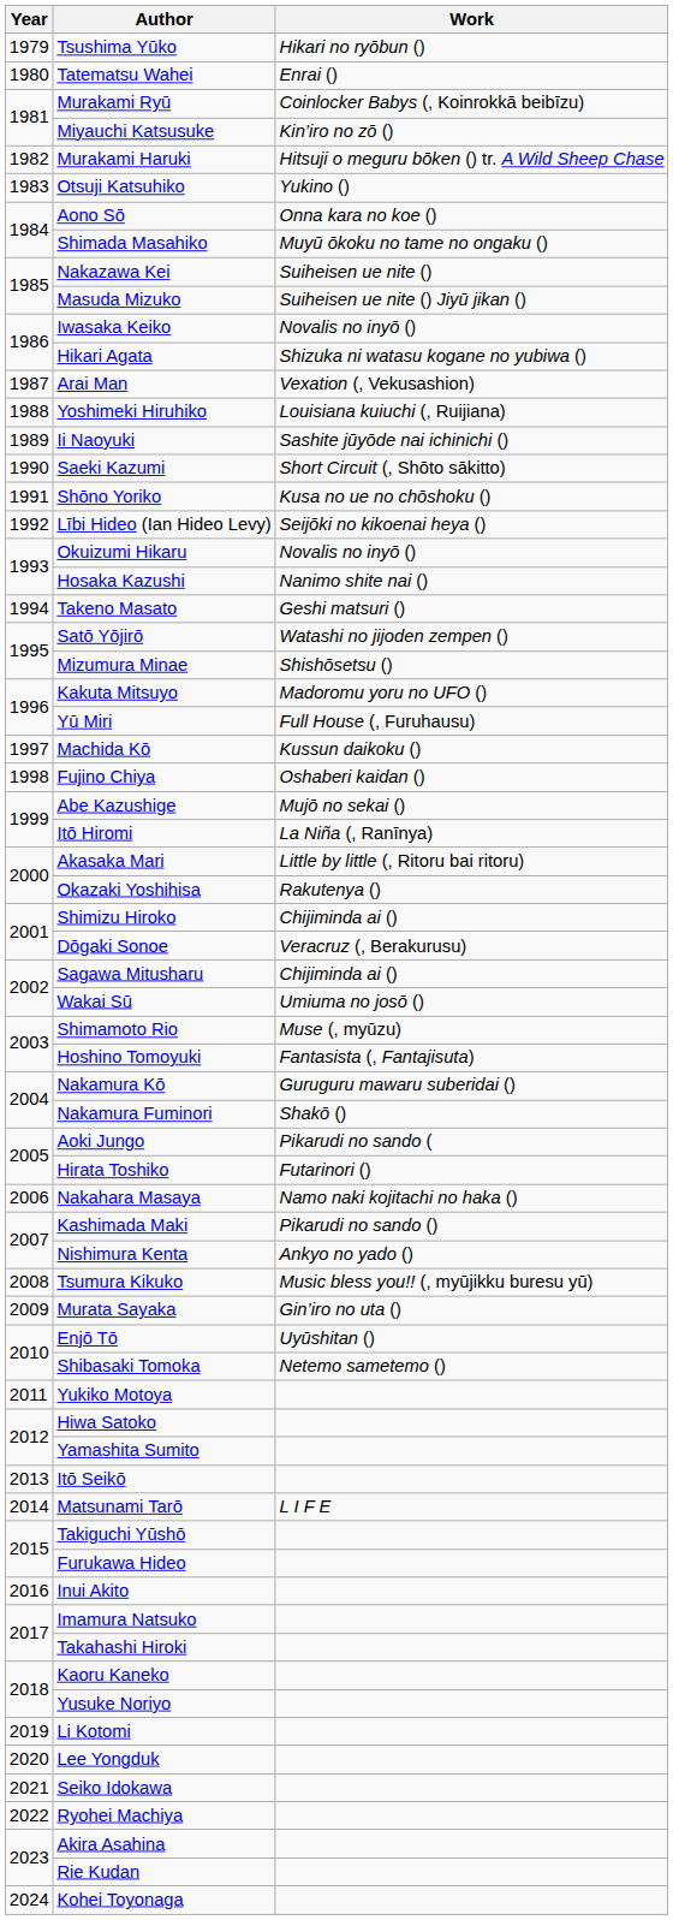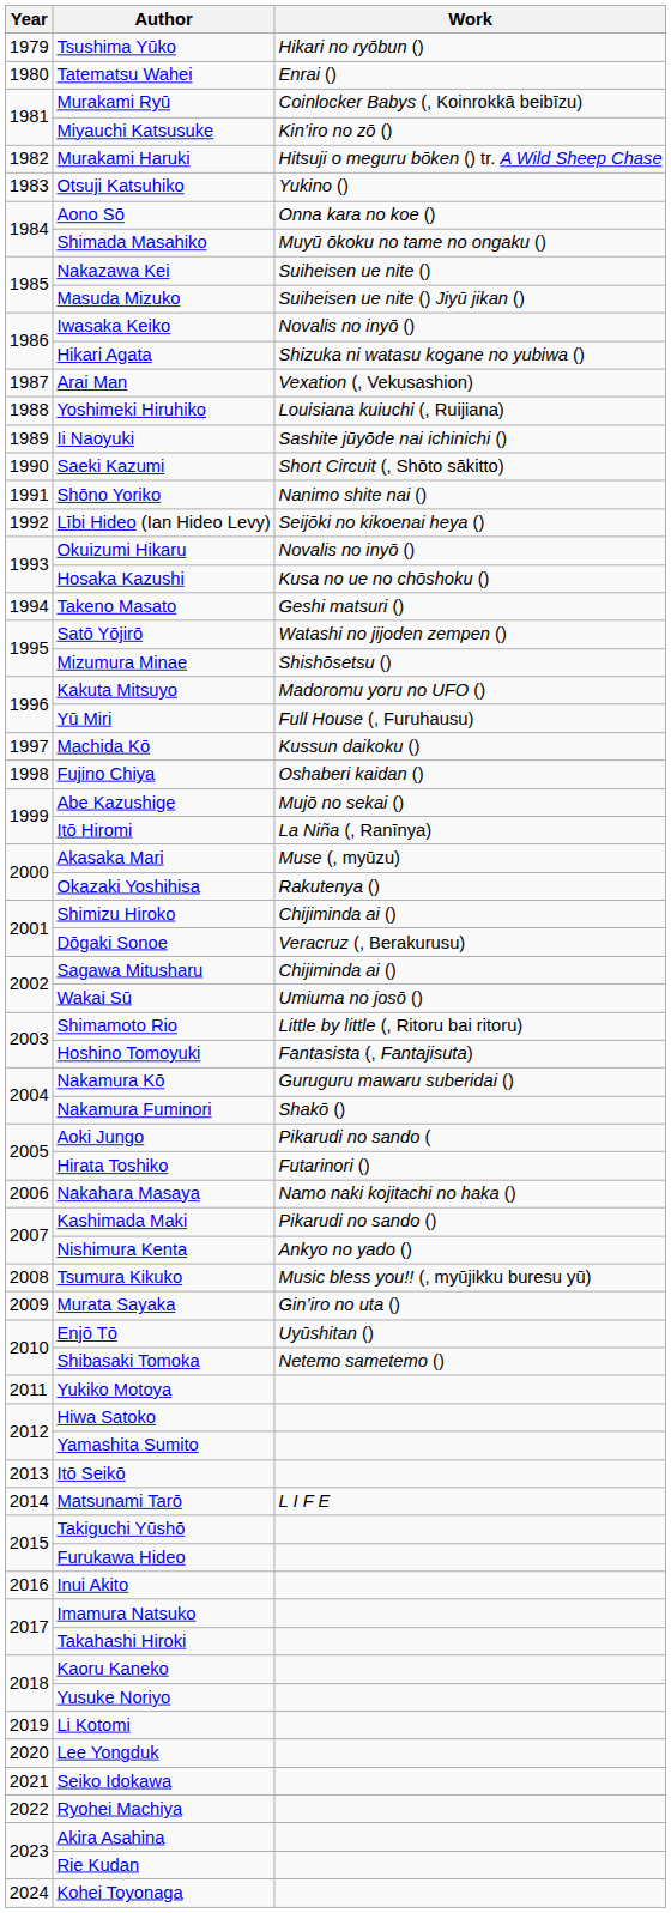 <table class="wikitable sortable zebra">
 <tr>
 <th>Year</th>
 <th>Author</th>
 <th>Work</th>
 </tr>
 <tr>
 <td>1979</td>
 <td><a href='#'>Tsushima Yūko</a></td>
 <td><em>Hikari no ryōbun</em> ()</td>
 </tr>
 <tr>
 <td>1980</td>
 <td><a href='#'>Tatematsu Wahei</a></td>
 <td><em>Enrai</em> ()</td>
 </tr>
 <tr>
 <td rowspan="2">1981</td>
 <td><a href='#'>Murakami Ryū</a></td>
 <td><em>Coinlocker Babys</em> (, Koinrokkā beibīzu)</td>
 </tr>
 <tr>
 <td><a href='#'>Miyauchi Katsusuke</a></td>
 <td><em>Kin’iro no zō</em> ()</td>
 </tr>
 <tr>
 <td>1982</td>
 <td><a href='#'>Murakami Haruki</a></td>
 <td><em>Hitsuji o meguru bōken</em> () tr. <em><a href='#'>A Wild Sheep Chase</a></em></td>
 </tr>
 <tr>
 <td>1983</td>
 <td><a href='#'>Otsuji Katsuhiko</a></td>
 <td><em>Yukino</em> ()</td>
 </tr>
 <tr>
 <td rowspan="2">1984</td>
 <td><a href='#'>Aono Sō</a></td>
 <td><em>Onna kara no koe</em> ()</td>
 </tr>
 <tr>
 <td><a href='#'>Shimada Masahiko</a></td>
 <td><em>Muyū ōkoku no tame no ongaku</em> ()</td>
 </tr>
 <tr>
 <td rowspan="2">1985</td>
 <td><a href='#'>Nakazawa Kei</a></td>
 <td><em>Suiheisen ue nite</em> ()</td>
 </tr>
 <tr>
 <td><a href='#'>Masuda Mizuko</a></td>
 <td><em>Suiheisen ue nite</em> () <em>Jiyū jikan</em> ()</td>
 </tr>
 <tr>
 <td rowspan="2">1986</td>
 <td><a href='#'>Iwasaka Keiko</a></td>
 <td><em>Novalis no inyō</em> ()</td>
 </tr>
 <tr>
 <td><a href='#'>Hikari Agata</a></td>
 <td><em>Shizuka ni watasu kogane no yubiwa</em> ()</td>
 </tr>
 <tr>
 <td>1987</td>
 <td><a href='#'>Arai Man</a></td>
 <td><em>Vexation</em> (, Vekusashion)</td>
 </tr>
 <tr>
 <td>1988</td>
 <td><a href='#'>Yoshimeki Hiruhiko</a></td>
 <td><em>Louisiana kuiuchi</em> (, Ruijiana)</td>
 </tr>
 <tr>
 <td>1989</td>
 <td><a href='#'>Ii Naoyuki</a></td>
 <td><em>Sashite jūyōde nai ichinichi</em> ()</td>
 </tr>
 <tr>
 <td>1990</td>
 <td><a href='#'>Saeki Kazumi</a></td>
 <td><em>Short Circuit</em> (, Shōto sākitto)</td>
 </tr>
 <tr>
 <td>1991</td>
 <td><a href='#'>Shōno Yoriko</a></td>
-<td><em>Kusa no ue no chōshoku</em> ()</td>
+<td><em>Nanimo shite nai</em> ()</td>
 </tr>
 <tr>
 <td>1992</td>
 <td><a href='#'>Lībi Hideo</a> (Ian Hideo Levy)</td>
 <td><em>Seijōki no kikoenai heya</em> ()</td>
 </tr>
 <tr>
 <td rowspan="2">1993</td>
 <td><a href='#'>Okuizumi Hikaru</a></td>
 <td><em>Novalis no inyō</em> ()</td>
 </tr>
 <tr>
 <td><a href='#'>Hosaka Kazushi</a></td>
-<td><em>Nanimo shite nai</em> ()</td>
+<td><em>Kusa no ue no chōshoku</em> ()</td>
 </tr>
 <tr>
 <td>1994</td>
 <td><a href='#'>Takeno Masato</a></td>
 <td><em>Geshi matsuri</em> ()</td>
 </tr>
 <tr>
 <td rowspan="2">1995</td>
 <td><a href='#'>Satō Yōjirō</a></td>
 <td><em>Watashi no jijoden zempen</em> ()</td>
 </tr>
 <tr>
 <td><a href='#'>Mizumura Minae</a></td>
 <td><em>Shishōsetsu</em> ()</td>
 </tr>
 <tr>
 <td rowspan="2">1996</td>
 <td><a href='#'>Kakuta Mitsuyo</a></td>
 <td><em>Madoromu yoru no UFO</em> ()</td>
 </tr>
 <tr>
 <td><a href='#'>Yū Miri</a></td>
 <td><em>Full House</em> (, Furuhausu)</td>
 </tr>
 <tr>
 <td>1997</td>
 <td><a href='#'>Machida Kō</a></td>
 <td><em>Kussun daikoku</em> ()</td>
 </tr>
 <tr>
 <td>1998</td>
 <td><a href='#'>Fujino Chiya</a></td>
 <td><em>Oshaberi kaidan</em> ()</td>
 </tr>
 <tr>
 <td rowspan="2">1999</td>
 <td><a href='#'>Abe Kazushige</a></td>
 <td><em>Mujō no sekai</em> () <br></td>
 </tr>
 <tr>
 <td><a href='#'>Itō Hiromi</a></td>
 <td><em>La Niña</em> (, Ranīnya)</td>
 </tr>
 <tr>
 <td rowspan="2">2000</td>
 <td><a href='#'>Akasaka Mari</a></td>
-<td><em>Little by little</em> (, Ritoru bai ritoru)</td>
+<td><em>Muse</em> (, myūzu)</td>
 </tr>
 <tr>
 <td><a href='#'>Okazaki Yoshihisa</a></td>
 <td><em>Rakutenya</em> ()</td>
 </tr>
 <tr>
 <td rowspan="2">2001</td>
 <td><a href='#'>Shimizu Hiroko</a></td>
 <td><em>Chijiminda ai</em> ()</td>
 </tr>
 <tr>
 <td><a href='#'>Dōgaki Sonoe</a></td>
 <td><em>Veracruz</em> (, Berakurusu)</td>
 </tr>
 <tr>
 <td rowspan="2">2002</td>
 <td><a href='#'>Sagawa Mitusharu</a></td>
 <td><em>Chijiminda ai</em> ()</td>
 </tr>
 <tr>
 <td><a href='#'>Wakai Sū</a></td>
 <td><em>Umiuma no josō</em> ()</td>
 </tr>
 <tr>
 <td rowspan="2">2003</td>
 <td><a href='#'>Shimamoto Rio</a></td>
-<td><em>Muse</em> (, myūzu)</td>
+<td><em>Little by little</em> (, Ritoru bai ritoru)</td>
 </tr>
 <tr>
 <td><a href='#'>Hoshino Tomoyuki</a></td>
 <td><em>Fantasista</em> (, <em>Fantajisuta</em>)</td>
 </tr>
 <tr>
 <td rowspan="2">2004</td>
 <td><a href='#'>Nakamura Kō</a></td>
 <td><em>Guruguru mawaru suberidai</em> ()</td>
 </tr>
 <tr>
 <td><a href='#'>Nakamura Fuminori</a></td>
 <td><em>Shakō</em> ()</td>
 </tr>
 <tr>
 <td rowspan="2">2005</td>
 <td><a href='#'>Aoki Jungo</a></td>
 <td><em>Pikarudi no sando</em> (</td>
 </tr>
 <tr>
 <td><a href='#'>Hirata Toshiko</a></td>
 <td><em>Futarinori</em> ()</td>
 </tr>
 <tr>
 <td>2006</td>
 <td><a href='#'>Nakahara Masaya</a></td>
 <td><em>Namo naki kojitachi no haka</em> ()</td>
 </tr>
 <tr>
 <td rowspan="2">2007</td>
 <td><a href='#'>Kashimada Maki</a></td>
 <td><em>Pikarudi no sando</em> ()</td>
 </tr>
 <tr>
 <td><a href='#'>Nishimura Kenta</a></td>
 <td><em>Ankyo no yado</em> ()</td>
 </tr>
 <tr>
 <td>2008</td>
 <td><a href='#'>Tsumura Kikuko</a></td>
 <td><em>Music bless you!!</em> (, myūjikku buresu yū)</td>
 </tr>
 <tr>
 <td>2009</td>
 <td><a href='#'>Murata Sayaka</a></td>
 <td><em>Gin’iro no uta</em> ()</td>
 </tr>
 <tr>
 <td rowspan="2">2010</td>
 <td><a href='#'>Enjō Tō</a></td>
 <td><em>Uyūshitan</em> ()</td>
 </tr>
 <tr>
 <td><a href='#'>Shibasaki Tomoka</a></td>
 <td><em>Netemo sametemo</em> ()</td>
 </tr>
 <tr>
 <td>2011</td>
 <td><a href='#'>Yukiko Motoya</a></td>
 <td><em></em></td>
 </tr>
 <tr>
 <td rowspan="2">2012</td>
 <td><a href='#'>Hiwa Satoko</a></td>
 <td><em></em></td>
 </tr>
 <tr>
 <td><a href='#'>Yamashita Sumito</a></td>
 <td><em></em></td>
 </tr>
 <tr>
 <td>2013</td>
 <td><a href='#'>Itō Seikō</a></td>
 <td><em></em></td>
 </tr>
 <tr>
 <td>2014</td>
 <td><a href='#'>Matsunami Tarō</a></td>
 <td><em>L I F E</em></td>
 </tr>
 <tr>
 <td rowspan="2">2015</td>
 <td><a href='#'>Takiguchi Yūshō</a></td>
 <td><em></em></td>
 </tr>
 <tr>
 <td><a href='#'>Furukawa Hideo</a></td>
 <td><em></em></td>
 </tr>
 <tr>
 <td>2016</td>
 <td><a href='#'>Inui Akito </a></td>
 <td><em></em></td>
 </tr>
 <tr>
 <td rowspan="2">2017</td>
 <td><a href='#'>Imamura Natsuko</a></td>
 <td><em></em></td>
 </tr>
 <tr>
 <td><a href='#'>Takahashi Hiroki</a></td>
 <td><em></em></td>
 </tr>
 <tr>
 <td rowspan="2">2018</td>
 <td><a href='#'>Kaoru Kaneko</a></td>
 <td><em></em></td>
 </tr>
 <tr>
 <td><a href='#'>Yusuke Noriyo</a></td>
 <td><em></em></td>
 </tr>
 <tr>
 <td>2019</td>
 <td><a href='#'>Li Kotomi</a></td>
 <td><em></em></td>
 </tr>
 <tr>
 <td>2020</td>
 <td><a href='#'>Lee Yongduk</a></td>
 <td><em></em></td>
 </tr>
 <tr>
 <td>2021</td>
 <td><a href='#'>Seiko Idokawa</a></td>
 <td><em></em></td>
 </tr>
 <tr>
 <td>2022</td>
 <td><a href='#'>Ryohei Machiya</a></td>
 <td><em></em></td>
 </tr>
 <tr>
 <td rowspan="2">2023</td>
 <td><a href='#'>Akira Asahina</a></td>
 <td><em></em></td>
 </tr>
 <tr>
 <td><a href='#'>Rie Kudan</a></td>
 <td><em></em></td>
 </tr>
 <tr>
 <td>2024</td>
 <td><a href='#'>Kohei Toyonaga</a></td>
 <td><em></em></td>
 </tr>
 </table>
